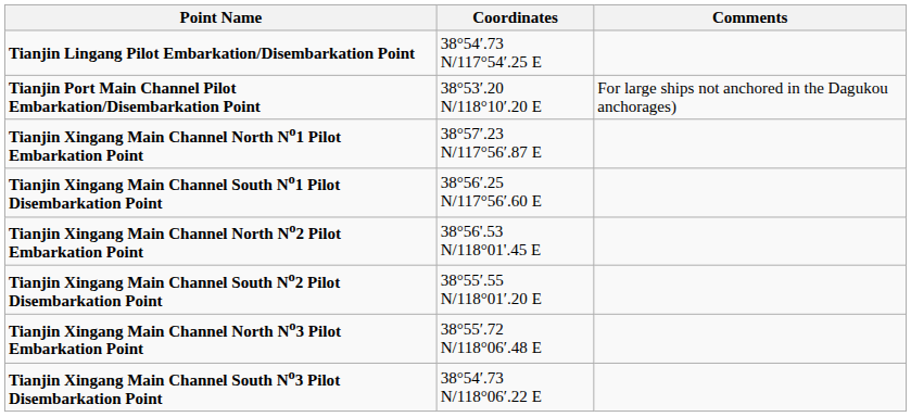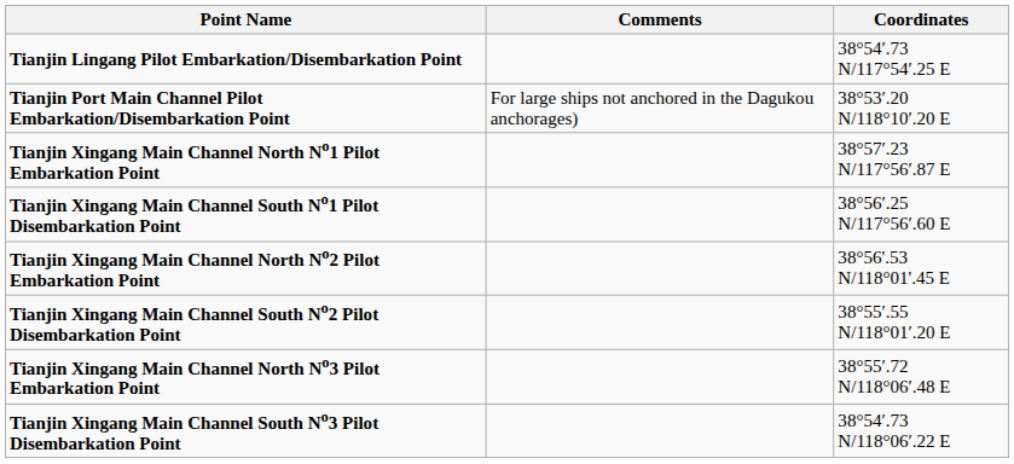 <table class="wikitable collapsible collapsed" style="margin: 1em auto 1em auto">
 <tr>
 <th>Point Name</th>
+<th>Comments</th>
 <th>Coordinates</th>
-<th>Comments</th>
 </tr>
 <tr>
 <td><strong>Tianjin Lingang Pilot Embarkation/Disembarkation Point</strong></td>
+<td></td>
 <td>38°54′.73 N/117°54′.25 E</td>
-<td></td>
 </tr>
 <tr>
 <td><strong>Tianjin Port Main Channel Pilot Embarkation/Disembarkation Point</strong></td>
+<td>For large ships not anchored in the Dagukou anchorages)</td>
 <td>38°53′.20 N/118°10′.20 E</td>
-<td>For large ships not anchored in the Dagukou anchorages)</td>
 </tr>
 <tr>
 <td><strong>Tianjin Xingang Main Channel North N<sup>o</sup>1 Pilot Embarkation Point</strong></td>
+<td></td>
 <td>38°57′.23 N/117°56′.87 E</td>
-<td></td>
 </tr>
 <tr>
 <td><strong>Tianjin Xingang Main Channel South N<sup>o</sup>1 Pilot Disembarkation Point</strong></td>
+<td></td>
 <td>38°56′.25 N/117°56′.60 E</td>
-<td></td>
 </tr>
 <tr>
 <td><strong>Tianjin Xingang Main Channel North N<sup>o</sup>2 Pilot Embarkation Point</strong></td>
+<td></td>
 <td>38°56'.53 N/118°01'.45 E</td>
-<td></td>
 </tr>
 <tr>
 <td><strong>Tianjin Xingang Main Channel South N<sup>o</sup>2 Pilot Disembarkation Point</strong></td>
+<td></td>
 <td>38°55′.55 N/118°01′.20 E</td>
-<td></td>
 </tr>
 <tr>
 <td><strong>Tianjin Xingang Main Channel North N<sup>o</sup>3 Pilot Embarkation Point</strong></td>
+<td></td>
 <td>38°55′.72 N/118°06′.48 E</td>
-<td></td>
 </tr>
 <tr>
 <td><strong>Tianjin Xingang Main Channel South N<sup>o</sup>3 Pilot Disembarkation Point</strong></td>
+<td></td>
 <td>38°54′.73 N/118°06′.22 E</td>
-<td></td>
 </tr>
 </table>
